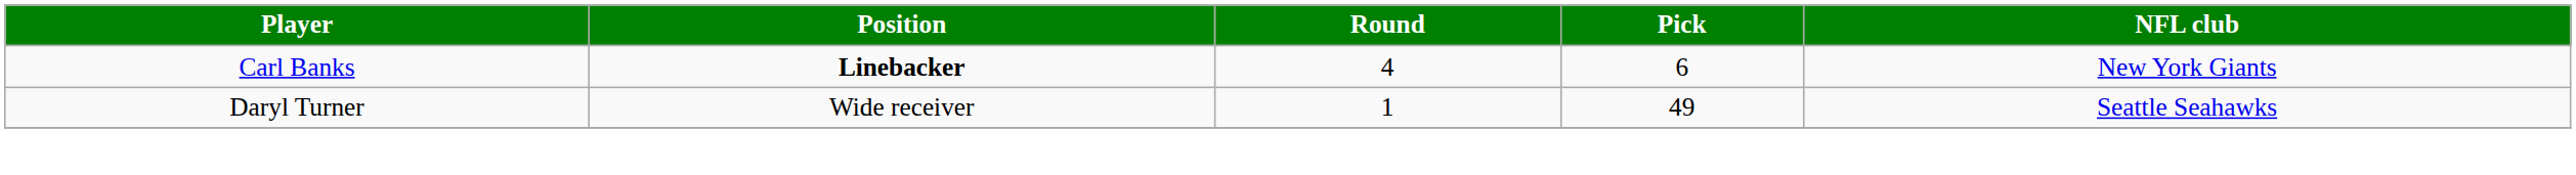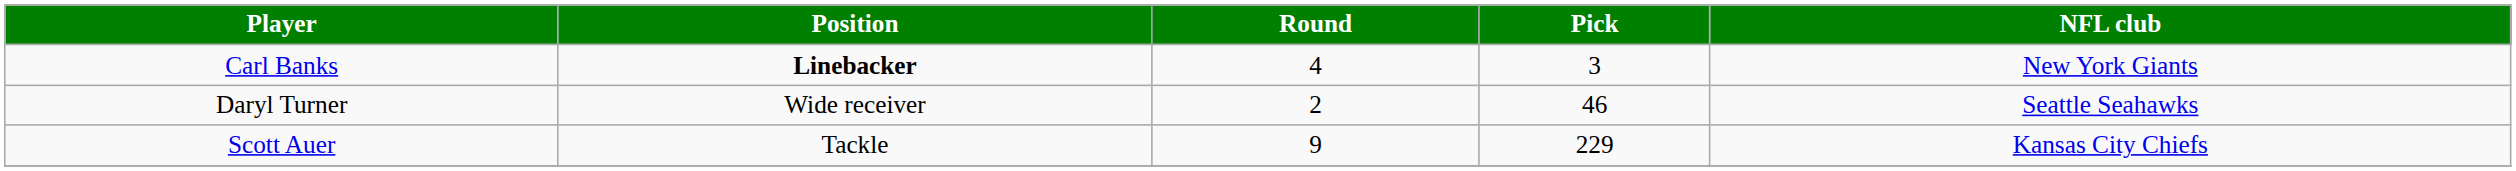 <table class="wikitable" width="80%">
 <tr align="center"  style="background:green;color:#FFFFFF;">
 <td><strong>Player</strong></td>
 <td><strong>Position</strong></td>
 <td><strong>Round</strong></td>
 <td><strong>Pick</strong></td>
 <td><strong>NFL club</strong></td>
 </tr>
 <tr align="center" bgcolor="">
 <td><a href='#'>Carl Banks</a></td>
 <td><strong>Linebacker</strong></td>
 <td>4</td>
-<td>6</td>
+<td>3</td>
 <td><a href='#'>New York Giants</a></td>
 </tr>
 <tr align="center" bgcolor="">
 <td>Daryl Turner</td>
 <td>Wide receiver</td>
-<td>1</td>
-<td>49</td>
+<td>2</td>
+<td>46</td>
 <td><a href='#'>Seattle Seahawks</a></td>
+</tr>
+<tr align="center" bgcolor="">
+<td><a href='#'>Scott Auer</a></td>
+<td>Tackle</td>
+<td>9</td>
+<td>229</td>
+<td><a href='#'>Kansas City Chiefs</a></td>
 </tr>
 <tr align="center" bgcolor="">
 </tr>
 </table>
